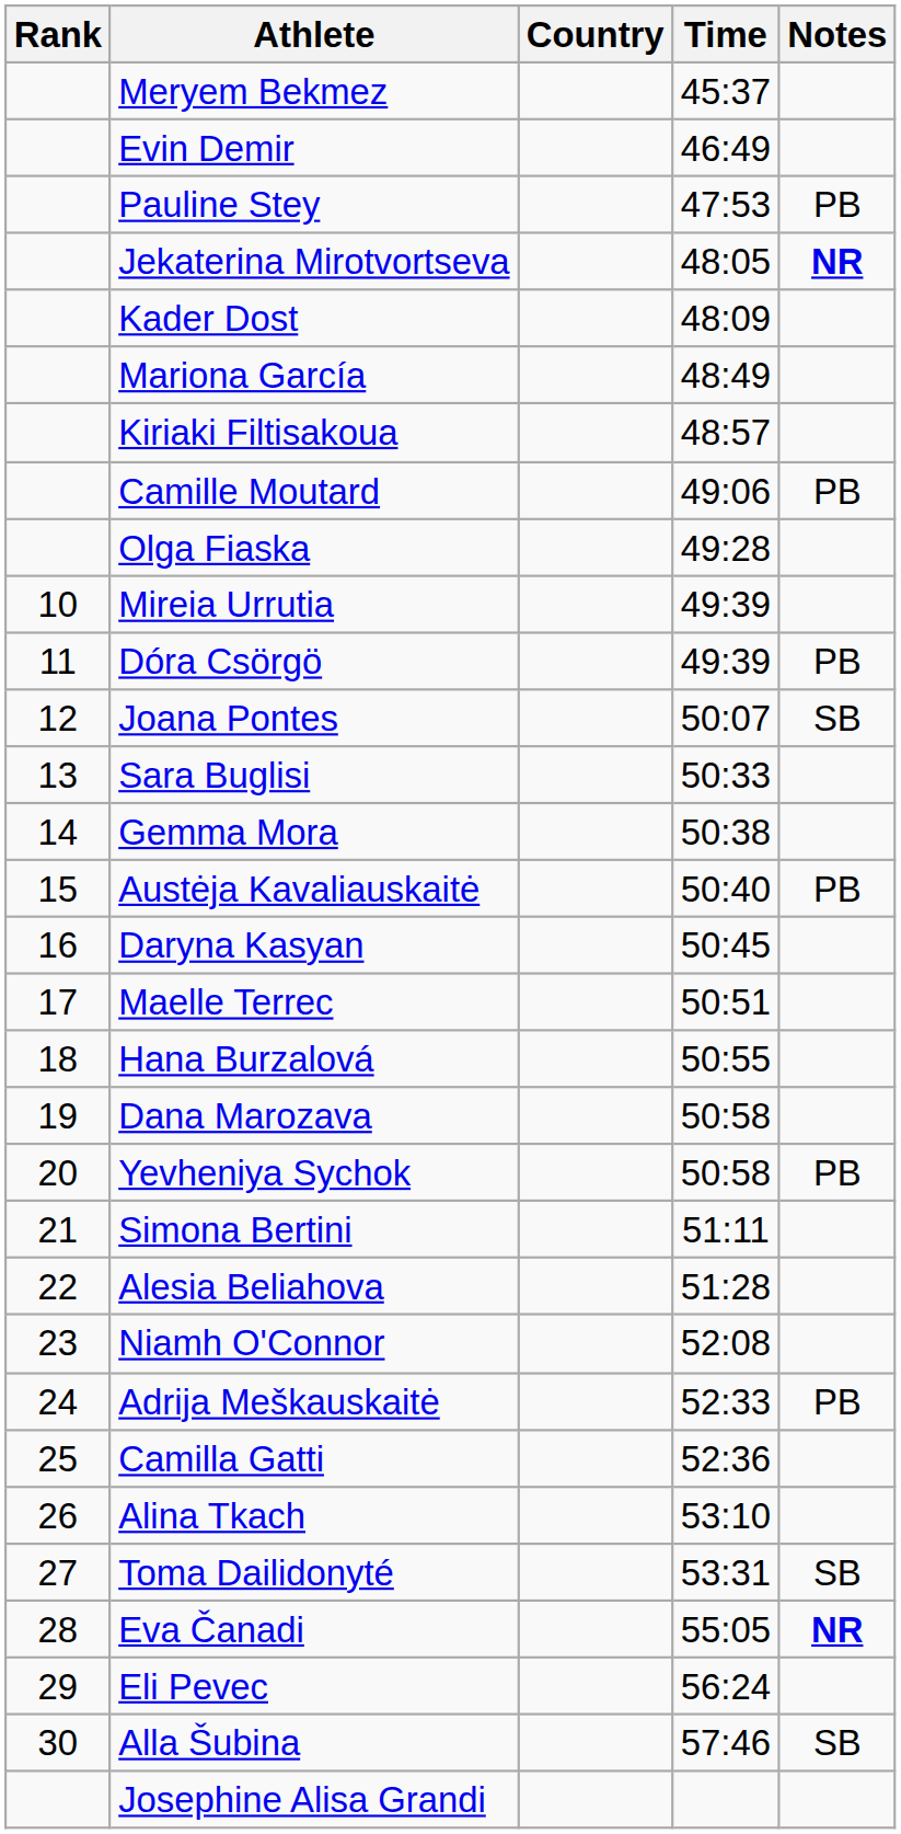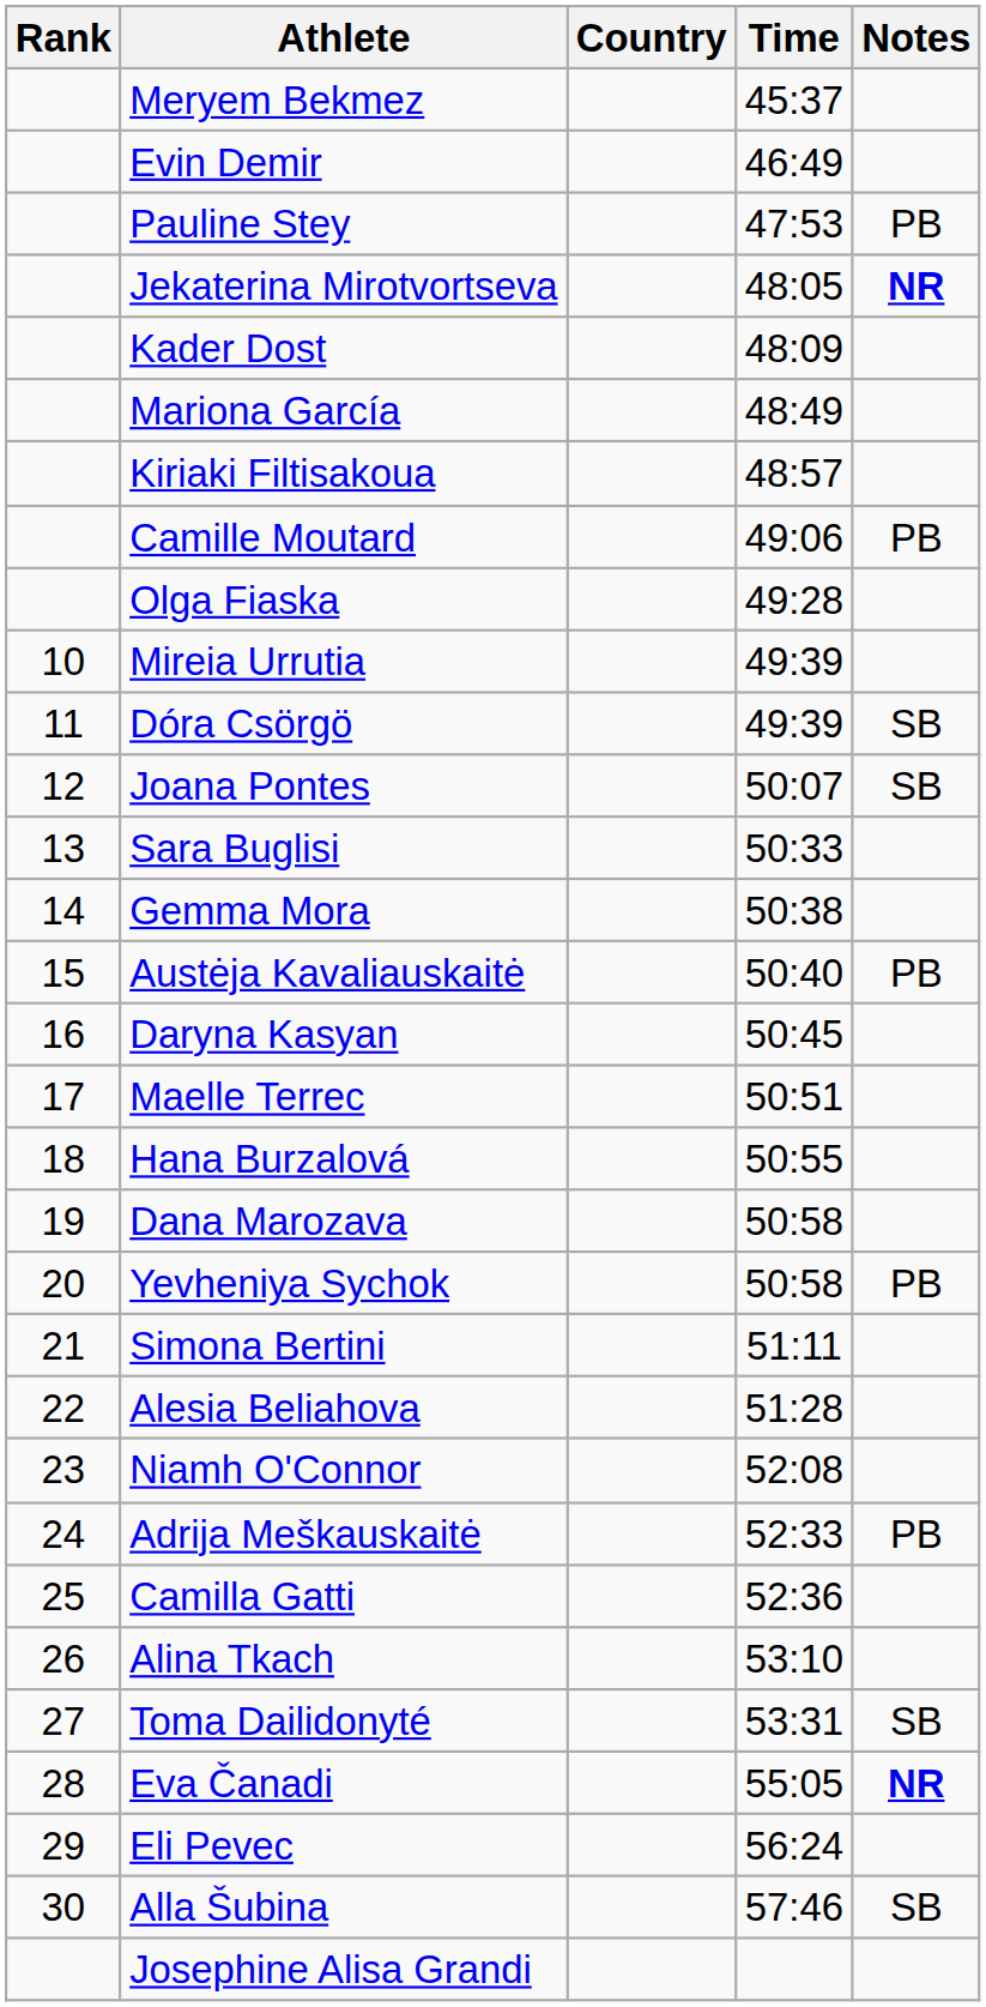 <table class="wikitable sortable" style=" text-align:center; font-size:95%;">
 <tr>
 <th>Rank</th>
 <th>Athlete</th>
 <th>Country</th>
 <th>Time</th>
 <th>Notes</th>
 </tr>
 <tr>
 <td></td>
 <td align=left><a href='#'>Meryem Bekmez</a></td>
 <td align=left></td>
 <td>45:37</td>
 <td></td>
 </tr>
 <tr>
 <td></td>
 <td align=left><a href='#'>Evin Demir</a></td>
 <td align=left></td>
 <td>46:49</td>
 <td></td>
 </tr>
 <tr>
 <td></td>
 <td align=left><a href='#'>Pauline Stey</a></td>
 <td align=left></td>
 <td>47:53</td>
 <td>PB</td>
 </tr>
 <tr>
 <td></td>
 <td align=left><a href='#'>Jekaterina Mirotvortseva</a></td>
 <td align=left></td>
 <td>48:05</td>
 <td><strong><a href='#'>NR</a></strong></td>
 </tr>
 <tr>
 <td></td>
 <td align=left><a href='#'>Kader Dost</a></td>
 <td align=left></td>
 <td>48:09</td>
 <td></td>
 </tr>
 <tr>
 <td></td>
 <td align=left><a href='#'>Mariona García</a></td>
 <td align=left></td>
 <td>48:49</td>
 <td></td>
 </tr>
 <tr>
 <td></td>
 <td align=left><a href='#'>Kiriaki Filtisakoua</a></td>
 <td align=left></td>
 <td>48:57</td>
 <td></td>
 </tr>
 <tr>
 <td></td>
 <td align=left><a href='#'>Camille Moutard</a></td>
 <td align=left></td>
 <td>49:06</td>
 <td>PB</td>
 </tr>
 <tr>
 <td></td>
 <td align=left><a href='#'>Olga Fiaska</a></td>
 <td align=left></td>
 <td>49:28</td>
 <td></td>
 </tr>
 <tr>
 <td>10</td>
 <td align=left><a href='#'>Mireia Urrutia</a></td>
 <td align=left></td>
 <td>49:39</td>
 <td></td>
 </tr>
 <tr>
 <td>11</td>
 <td align=left><a href='#'>Dóra Csörgö</a></td>
 <td align=left></td>
 <td>49:39</td>
-<td>PB</td>
+<td>SB</td>
 </tr>
 <tr>
 <td>12</td>
 <td align=left><a href='#'>Joana Pontes</a></td>
 <td align=left></td>
 <td>50:07</td>
 <td>SB</td>
 </tr>
 <tr>
 <td>13</td>
 <td align=left><a href='#'>Sara Buglisi</a></td>
 <td align=left></td>
 <td>50:33</td>
 <td></td>
 </tr>
 <tr>
 <td>14</td>
 <td align=left><a href='#'>Gemma Mora</a></td>
 <td align=left></td>
 <td>50:38</td>
 <td></td>
 </tr>
 <tr>
 <td>15</td>
 <td align=left><a href='#'>Austėja Kavaliauskaitė</a></td>
 <td align=left></td>
 <td>50:40</td>
 <td>PB</td>
 </tr>
 <tr>
 <td>16</td>
 <td align=left><a href='#'>Daryna Kasyan</a></td>
 <td align=left></td>
 <td>50:45</td>
 <td></td>
 </tr>
 <tr>
 <td>17</td>
 <td align=left><a href='#'>Maelle Terrec</a></td>
 <td align=left></td>
 <td>50:51</td>
 <td></td>
 </tr>
 <tr>
 <td>18</td>
 <td align=left><a href='#'>Hana Burzalová</a></td>
 <td align=left></td>
 <td>50:55</td>
 <td></td>
 </tr>
 <tr>
 <td>19</td>
 <td align=left><a href='#'>Dana Marozava</a></td>
 <td align=left></td>
 <td>50:58</td>
 <td></td>
 </tr>
 <tr>
 <td>20</td>
 <td align=left><a href='#'>Yevheniya Sychok</a></td>
 <td align=left></td>
 <td>50:58</td>
 <td>PB</td>
 </tr>
 <tr>
 <td>21</td>
 <td align=left><a href='#'>Simona Bertini</a></td>
 <td align=left></td>
 <td>51:11</td>
 <td></td>
 </tr>
 <tr>
 <td>22</td>
 <td align=left><a href='#'>Alesia Beliahova</a></td>
 <td align=left></td>
 <td>51:28</td>
 <td></td>
 </tr>
 <tr>
 <td>23</td>
 <td align=left><a href='#'>Niamh O'Connor</a></td>
 <td align=left></td>
 <td>52:08</td>
 <td></td>
 </tr>
 <tr>
 <td>24</td>
 <td align=left><a href='#'>Adrija Meškauskaitė</a></td>
 <td align=left></td>
 <td>52:33</td>
 <td>PB</td>
 </tr>
 <tr>
 <td>25</td>
 <td align=left><a href='#'>Camilla Gatti</a></td>
 <td align=left></td>
 <td>52:36</td>
 <td></td>
 </tr>
 <tr>
 <td>26</td>
 <td align=left><a href='#'>Alina Tkach</a></td>
 <td align=left></td>
 <td>53:10</td>
 <td></td>
 </tr>
 <tr>
 <td>27</td>
 <td align=left><a href='#'>Toma Dailidonyté</a></td>
 <td align=left></td>
 <td>53:31</td>
 <td>SB</td>
 </tr>
 <tr>
 <td>28</td>
 <td align=left><a href='#'>Eva Čanadi</a></td>
 <td align=left></td>
 <td>55:05</td>
 <td><strong><a href='#'>NR</a></strong></td>
 </tr>
 <tr>
 <td>29</td>
 <td align=left><a href='#'>Eli Pevec</a></td>
 <td align=left></td>
 <td>56:24</td>
 <td></td>
 </tr>
 <tr>
 <td>30</td>
 <td align=left><a href='#'>Alla Šubina</a></td>
 <td align=left></td>
 <td>57:46</td>
 <td>SB</td>
 </tr>
 <tr>
 <td></td>
 <td align=left><a href='#'>Josephine Alisa Grandi</a></td>
 <td align=left></td>
 <td></td>
 <td></td>
 </tr>
 </table>
